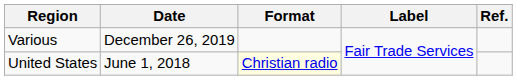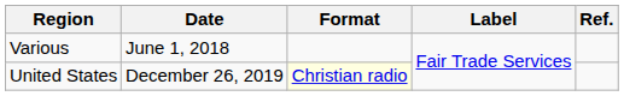 <table class="wikitable plainrowheaders">
 <tr>
 <th scope="col">Region</th>
 <th scope="col">Date</th>
 <th scope="col">Format</th>
 <th scope="col">Label</th>
 <th scope="col">Ref.</th>
 </tr>
 <tr>
 <td>Various</td>
-<td>December 26, 2019</td>
+<td>June 1, 2018</td>
 <td></td>
 <td rowspan="2"><a href='#'>Fair Trade Services</a></td>
 <td></td>
 </tr>
 <tr>
 <td>United States</td>
-<td>June 1, 2018</td>
+<td>December 26, 2019</td>
 <td style="background: lightyellow;"><a href='#'>Christian radio</a></td>
 <td></td>
 </tr>
 </table>
